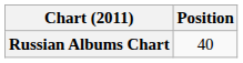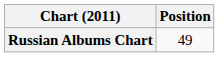 <table class="wikitable plainrowheaders" style="text-align:center">
 <tr>
 <th scope="col">Chart (2011)</th>
 <th scope="col">Position</th>
 </tr>
 <tr>
 <th scope="row">Russian Albums Chart</th>
-<td>40</td>
+<td>49</td>
 </tr>
 </table>
